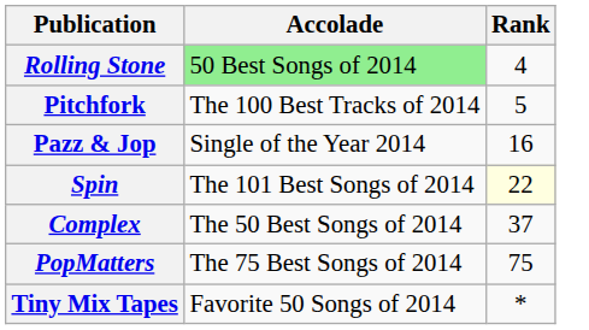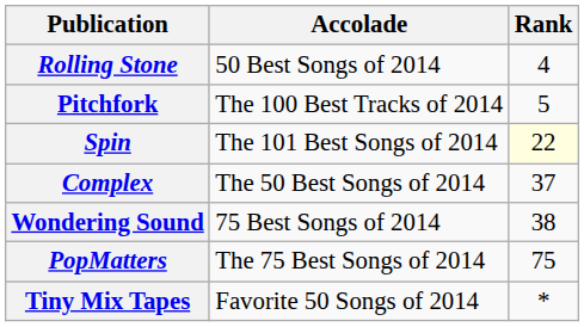 <table class="wikitable plainrowheaders sortable">
 <tr>
 <th>Publication</th>
 <th>Accolade</th>
 <th>Rank</th>
 </tr>
 <tr>
 <th scope="row"><em><a href='#'>Rolling Stone</a></em></th>
-<td style="background: lightgreen;">50 Best Songs of 2014</td>
+<td>50 Best Songs of 2014</td>
 <td style="text-align:center;">4</td>
 </tr>
 <tr>
 <th scope="row"><a href='#'>Pitchfork</a></th>
 <td>The 100 Best Tracks of 2014</td>
 <td style="text-align:center;">5</td>
-</tr>
-<tr>
-<th scope="row"><a href='#'>Pazz & Jop</a></th>
-<td>Single of the Year 2014</td>
-<td style="text-align:center;">16</td>
 </tr>
 <tr>
 <th scope="row"><em><a href='#'>Spin</a></em></th>
 <td>The 101 Best Songs of 2014</td>
 <td style="background: lightyellow; text-align:center;">22</td>
 </tr>
 <tr>
 <th scope="row"><em><a href='#'>Complex</a></em></th>
 <td>The 50 Best Songs of 2014</td>
 <td style="text-align:center;">37</td>
 </tr>
 <tr>
+<th scope="row"><a href='#'>Wondering Sound</a></th>
+<td>75 Best Songs of 2014</td>
+<td style="text-align:center;">38</td>
+</tr>
+<tr>
 <th scope="row"><em><a href='#'>PopMatters</a></em></th>
 <td>The 75 Best Songs of 2014</td>
 <td style="text-align:center;">75</td>
 </tr>
 <tr>
 <th scope="row"><a href='#'>Tiny Mix Tapes</a></th>
 <td>Favorite 50 Songs of 2014</td>
 <td style="text-align:center;">*</td>
 </tr>
 </table>
